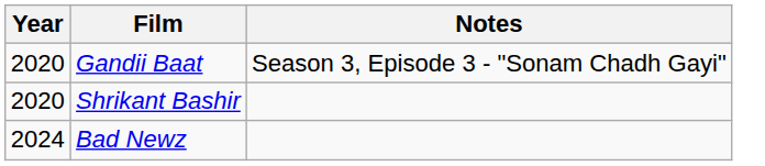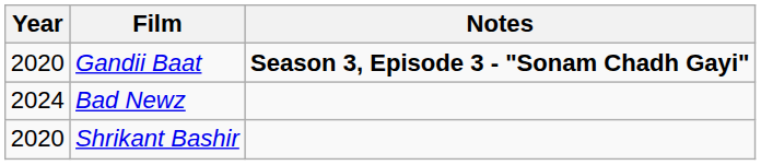 <table class="wikitable">
 <tr>
 <th>Year</th>
 <th>Film</th>
 <th>Notes</th>
 </tr>
 <tr>
 <td>2020</td>
 <td><em><a href='#'>Gandii Baat</a></em></td>
-<td>Season 3, Episode 3 - "Sonam Chadh Gayi"</td>
+<td><strong>Season 3, Episode 3 - "Sonam Chadh Gayi"</strong></td>
+</tr>
+<tr>
+<td>2024</td>
+<td><a href='#'><em>Bad Newz</em></a></td>
+<td></td>
 </tr>
 <tr>
 <td>2020</td>
 <td><em><a href='#'>Shrikant Bashir</a></em></td>
 <td></td>
 </tr>
-<tr>
-<td>2024</td>
-<td><a href='#'><em>Bad Newz</em></a></td>
-<td></td>
-</tr>
 </table>
